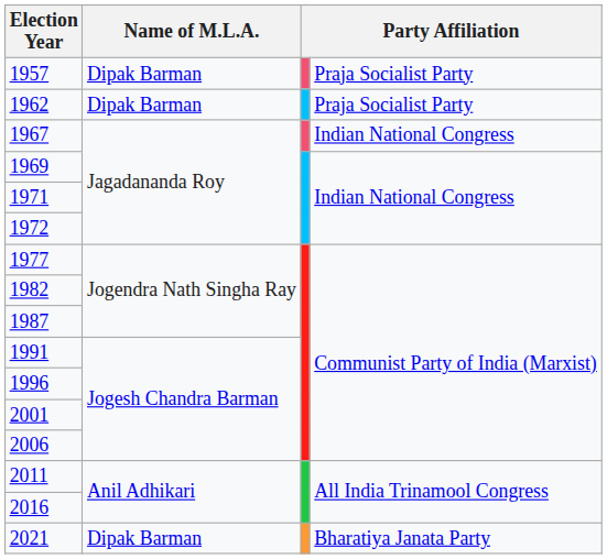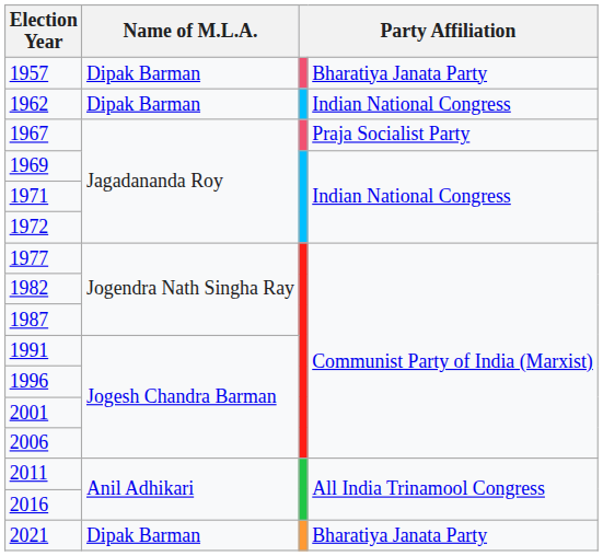 <table class="wikitable sortable">
 <tr style="font-weight:bold; text-align:center; background-color:#EAECF0;">
 <th style="vertical-align:middle; color:#202122;">Election<br>Year</th>
 <th style="vertical-align:middle; color:#202122;">Name of M.L.A.</th>
 <th style="vertical-align:middle; color:#202122;" Colspan=2>Party Affiliation</th>
 </tr>
 <tr style="background-color:#F8F9FA;">
 <td style="color:#0645AD;"><a href='#'>1957</a></td>
 <td style="color:#0645AD;"><a href='#'>Dipak Barman</a></td>
 <td style="background-color:#f15071;"></td>
-<td style="color:#0645AD;"><a href='#'>Praja Socialist Party</a></td>
+<td style="color:#0645AD;"><a href='#'>Bharatiya Janata Party</a></td>
 </tr>
 <tr style="background-color:#F8F9FA;">
 <td style="color:#0645AD;"><a href='#'>1962</a></td>
 <td style="color:#0645AD;"><a href='#'>Dipak Barman</a></td>
 <td style="background-color:#00bfff;"></td>
-<td style="vertical-align:middle; color:#202122;"><a href='#'>Praja Socialist Party</a></td>
+<td style="color:#0645AD;"><a href='#'>Indian National Congress</a></td>
 </tr>
 <tr style="background-color:#F8F9FA;">
 <td style="color:#0645AD;"><a href='#'>1967</a></td>
 <td rowspan="4" style="vertical-align:middle; color:#202122;">Jagadananda Roy</td>
 <td style="background-color:#f15071;"></td>
-<td style="color:#0645AD;"><a href='#'>Indian National Congress</a></td>
+<td style="vertical-align:middle; color:#202122;"><a href='#'>Praja Socialist Party</a></td>
 </tr>
 <tr style="background-color:#F8F9FA;">
 <td style="vertical-align:middle; color:#202122;"><a href='#'>1969</a></td>
 <td rowspan="3" style="background-color:#00bfff;"></td>
 <td rowspan="3" style="vertical-align:middle; color:#202122;"><a href='#'>Indian National Congress</a></td>
 </tr>
 <tr>
 <td style="vertical-align:middle; background-color:#F8F9FA; color:#202122;"><a href='#'>1971</a></td>
 </tr>
 <tr>
 <td style="vertical-align:middle; background-color:#F8F9FA; color:#202122;"><a href='#'>1972</a></td>
 </tr>
 <tr style="background-color:#F8F9FA;">
 <td style="vertical-align:middle; color:#202122;"><a href='#'>1977</a></td>
 <td rowspan="3" style="vertical-align:middle; color:#202122;">Jogendra Nath Singha Ray</td>
 <td rowspan="7" style="background-color:#ff1d15;"></td>
 <td rowspan="7" style="color:#0645AD;"><a href='#'><br>Communist Party of India (Marxist)</a><br></td>
 </tr>
 <tr>
 <td style="vertical-align:middle; background-color:#F8F9FA; color:#202122;"><a href='#'>1982</a></td>
 </tr>
 <tr>
 <td style="vertical-align:middle; background-color:#F8F9FA; color:#202122;"><a href='#'>1987</a></td>
 </tr>
 <tr>
 <td style="vertical-align:middle; background-color:#F8F9FA; color:#202122;"><a href='#'>1991</a></td>
 <td rowspan="4" style="vertical-align:middle; background-color:#F8F9FA; color:#202122;"><a href='#'>Jogesh Chandra Barman</a></td>
 </tr>
 <tr>
 <td style="vertical-align:middle; background-color:#F8F9FA; color:#202122;"><a href='#'>1996</a></td>
 </tr>
 <tr>
 <td style="background-color:#F8F9FA; color:#0645AD;"><a href='#'>2001</a></td>
 </tr>
 <tr>
 <td style="background-color:#F8F9FA; color:#0645AD;"><a href='#'>2006</a></td>
 </tr>
 <tr style="background-color:#F8F9FA;">
 <td style="color:#0645AD;"><a href='#'>2011</a></td>
 <td rowspan="2" style="vertical-align:middle; color:#202122;"><a href='#'>Anil Adhikari</a></td>
 <td rowspan="2" style="background-color:#20c646;"></td>
 <td rowspan="2" style="color:#0645AD;"><a href='#'>All India Trinamool Congress</a></td>
 </tr>
 <tr>
 <td style="background-color:#F8F9FA; color:#0645AD;"><a href='#'>2016</a></td>
 </tr>
 <tr style="background-color:#F8F9FA;">
 <td style="color:#0645AD;"><a href='#'>2021</a></td>
 <td style="color:#0645AD;"><a href='#'>Dipak Barman</a></td>
 <td style="background-color:#ff9933;"></td>
 <td style="color:#0645AD;"><a href='#'>Bharatiya Janata Party</a></td>
 </tr>
 </table>
